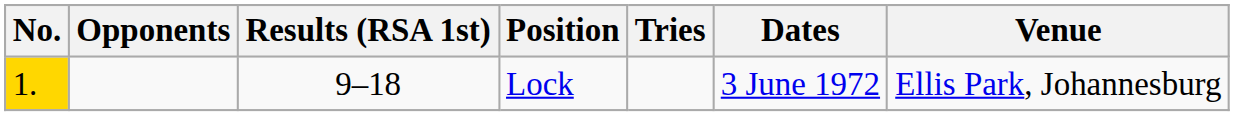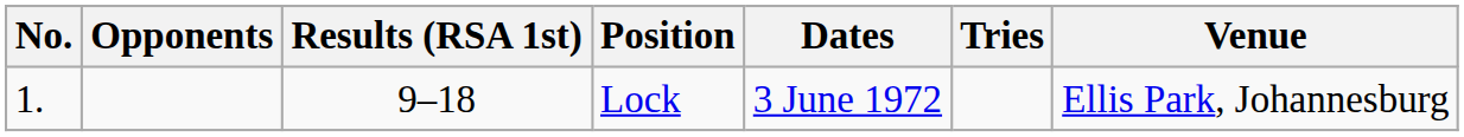 <table class="wikitable unsortable">
 <tr>
 <th>No.</th>
 <th>Opponents</th>
 <th>Results (RSA 1st)</th>
 <th>Position</th>
+<th>Dates</th>
 <th>Tries</th>
-<th>Dates</th>
 <th>Venue</th>
 </tr>
 <tr>
-<td style="background: gold;">1.</td>
+<td>1.</td>
 <td></td>
 <td align="center">9–18</td>
 <td><a href='#'>Lock</a></td>
+<td><a href='#'>3 June 1972</a></td>
 <td></td>
-<td><a href='#'>3 June 1972</a></td>
 <td><a href='#'>Ellis Park</a>, Johannesburg</td>
 </tr>
 </table>
